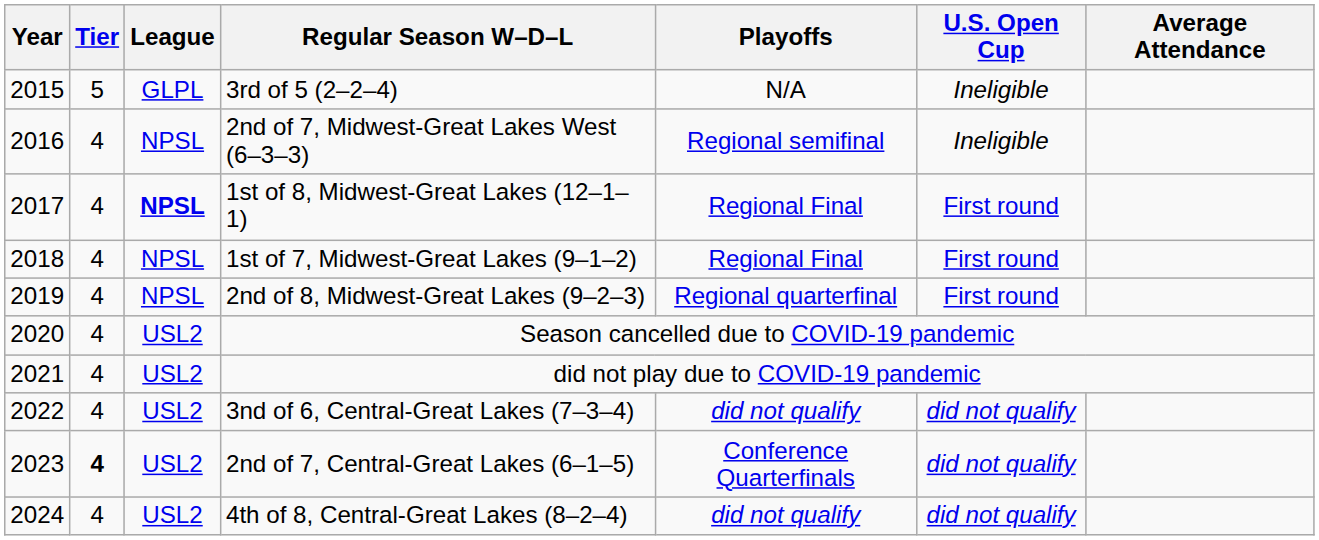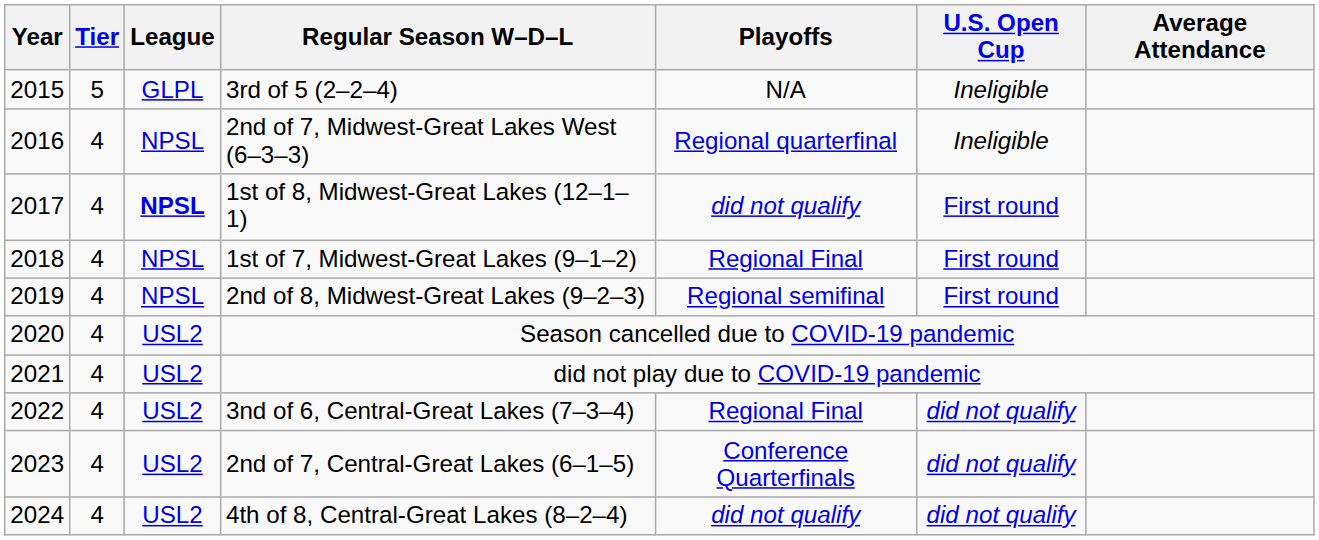 <table class="wikitable" style="text-align: center">
 <tr>
 <th>Year</th>
 <th><a href='#'>Tier</a></th>
 <th>League</th>
 <th>Regular Season W–D–L</th>
 <th>Playoffs</th>
 <th><a href='#'>U.S. Open Cup</a></th>
 <th>Average Attendance</th>
 </tr>
 <tr>
 <td>2015</td>
 <td>5</td>
 <td><a href='#'>GLPL</a></td>
 <td style="text-align: left;">3rd of 5 (2–2–4)</td>
 <td>N/A</td>
 <td><em>Ineligible</em></td>
 <td></td>
 </tr>
 <tr>
 <td>2016</td>
 <td>4</td>
 <td><a href='#'>NPSL</a></td>
 <td style="text-align: left;">2nd of 7, Midwest-Great Lakes West (6–3–3)</td>
-<td><a href='#'>Regional semifinal</a></td>
+<td><a href='#'>Regional quarterfinal</a></td>
 <td><em>Ineligible</em></td>
 <td></td>
 </tr>
 <tr>
 <td>2017</td>
 <td>4</td>
 <td><strong><a href='#'>NPSL</a></strong></td>
 <td style="text-align: left;">1st of 8, Midwest-Great Lakes (12–1–1)</td>
-<td><a href='#'>Regional Final</a></td>
+<td><a href='#'><em>did not qualify</em></a></td>
 <td><a href='#'>First round</a></td>
 <td></td>
 </tr>
 <tr>
 <td>2018</td>
 <td>4</td>
 <td><a href='#'>NPSL</a></td>
 <td style="text-align: left;">1st of 7, Midwest-Great Lakes (9–1–2)</td>
 <td><a href='#'>Regional Final</a></td>
 <td><a href='#'>First round</a></td>
 <td></td>
 </tr>
 <tr>
 <td>2019</td>
 <td>4</td>
 <td><a href='#'>NPSL</a></td>
 <td style="text-align: left;">2nd of 8, Midwest-Great Lakes (9–2–3)</td>
-<td><a href='#'>Regional quarterfinal</a></td>
+<td><a href='#'>Regional semifinal</a></td>
 <td><a href='#'>First round</a></td>
 <td></td>
 </tr>
 <tr>
 <td>2020</td>
 <td>4</td>
 <td><a href='#'>USL2</a></td>
 <td colspan=4>Season cancelled due to <a href='#'>COVID-19 pandemic</a></td>
 </tr>
 <tr>
 <td>2021</td>
 <td>4</td>
 <td><a href='#'>USL2</a></td>
 <td colspan=4>did not play due to <a href='#'>COVID-19 pandemic</a></td>
 </tr>
 <tr>
 <td>2022</td>
 <td>4</td>
 <td><a href='#'>USL2</a></td>
 <td style="text-align: left;">3nd of 6, Central-Great Lakes (7–3–4)</td>
-<td><a href='#'><em>did not qualify</em></a></td>
+<td><a href='#'>Regional Final</a></td>
 <td><a href='#'><em>did not qualify</em></a></td>
 <td></td>
 </tr>
 <tr>
 <td>2023</td>
-<td><strong>4</strong></td>
+<td>4</td>
 <td><a href='#'>USL2</a></td>
 <td style="text-align: left;">2nd of 7, Central-Great Lakes (6–1–5)</td>
 <td><a href='#'>Conference Quarterfinals</a></td>
 <td><a href='#'><em>did not qualify</em></a></td>
 <td></td>
 </tr>
 <tr>
 <td>2024</td>
 <td>4</td>
 <td><a href='#'>USL2</a></td>
 <td style="text-align: left;">4th of 8, Central-Great Lakes (8–2–4)</td>
 <td><a href='#'><em>did not qualify</em></a></td>
 <td><a href='#'><em>did not qualify</em></a></td>
 <td></td>
 </tr>
 </table>
